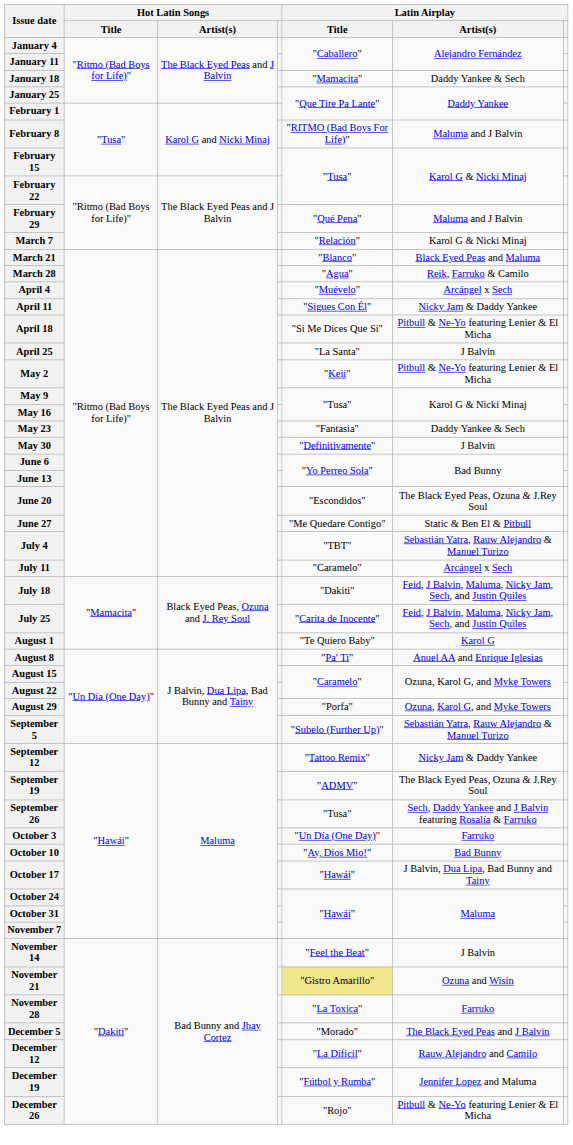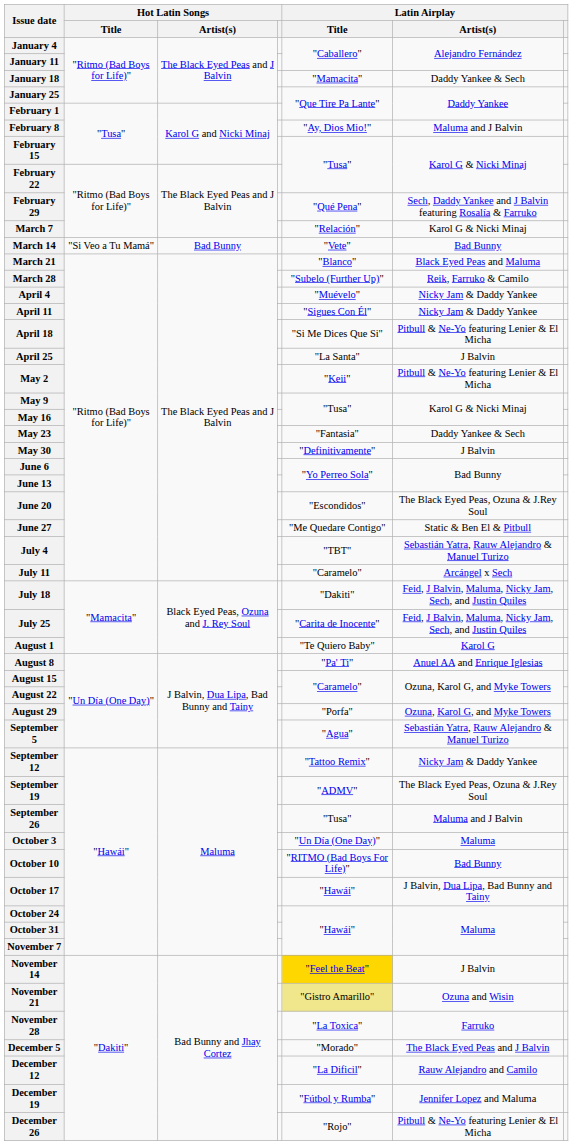 <table class="wikitable plainrowheaders" style="text-align:center">
 <tr>
 <th scope=col rowspan=2>Issue date</th>
 <th scope=col colspan=3>Hot Latin Songs</th>
 <th scope=col colspan=3>Latin Airplay</th>
 </tr>
 <tr>
 <th scope=col>Title</th>
 <th scope=col>Artist(s)</th>
 <th scope=col></th>
 <th scope=col>Title</th>
 <th scope=col>Artist(s)</th>
 <th scope=col></th>
 </tr>
 <tr>
 <th scope="row">January 4</th>
 <td rowspan="4">"<a href='#'>Ritmo (Bad Boys for Life)</a>"</td>
 <td rowspan="4"><a href='#'>The Black Eyed Peas</a> and <a href='#'>J Balvin</a></td>
 <td></td>
 <td rowspan="2">"<a href='#'>Caballero</a>"</td>
 <td rowspan="2"><a href='#'>Alejandro Fernández</a></td>
 <td></td>
 </tr>
 <tr>
 <th scope="row">January 11</th>
 <td></td>
 <td></td>
 </tr>
 <tr>
 <th scope="row">January 18</th>
 <td></td>
 <td>"<a href='#'>Mamacita</a>"</td>
 <td>Daddy Yankee & Sech</td>
 <td style="text-align: center;"></td>
 </tr>
 <tr>
 <th scope="row">January 25</th>
 <td></td>
 <td rowspan="2">"<a href='#'>Que Tire Pa Lante</a>"</td>
 <td rowspan="2"><a href='#'>Daddy Yankee</a></td>
 <td style="text-align: center;"></td>
 </tr>
 <tr>
 <th scope="row">February 1</th>
 <td rowspan="3">"<a href='#'>Tusa</a>"</td>
 <td rowspan="3"><a href='#'>Karol G</a> and <a href='#'>Nicki Minaj</a></td>
 <td></td>
 <td></td>
 </tr>
 <tr>
 <th scope="row">February 8</th>
 <td></td>
-<td>"<a href='#'>RITMO (Bad Boys For Life)</a>"</td>
+<td>"<a href='#'>Ay, Dios Mio!</a>"</td>
 <td><a href='#'>Maluma</a> and J Balvin</td>
 <td style="text-align: center;"></td>
 </tr>
 <tr>
 <th scope="row">February 15</th>
 <td></td>
 <td rowspan="2">"<a href='#'>Tusa</a>"</td>
 <td rowspan="2"><a href='#'>Karol G</a> & <a href='#'>Nicki Minaj</a></td>
 <td style="text-align: center;"></td>
 </tr>
 <tr>
 <th scope="row">February 22</th>
 <td rowspan="3">"Ritmo (Bad Boys for Life)"</td>
 <td rowspan="3">The Black Eyed Peas and J Balvin</td>
 <td></td>
 <td style="text-align: center;"></td>
 </tr>
 <tr>
 <th scope="row">February 29</th>
 <td></td>
 <td>"<a href='#'>Qué Pena</a>"</td>
-<td><a href='#'>Maluma</a> and J Balvin</td>
+<td><a href='#'>Sech</a>, <a href='#'>Daddy Yankee</a> and <a href='#'>J Balvin</a> featuring <a href='#'>Rosalía</a> & <a href='#'>Farruko</a></td>
 <td style="text-align: center;"></td>
 </tr>
 <tr>
 <th scope="row">March 7</th>
 <td></td>
 <td>"<a href='#'>Relación</a>"</td>
 <td>Karol G & Nicki Minaj</td>
+<td style="text-align: center;"></td>
+</tr>
+<tr>
+<th scope="row">March 14</th>
+<td>"Si Veo a Tu Mamá"</td>
+<td><a href='#'>Bad Bunny</a></td>
+<td></td>
+<td>"<a href='#'>Vete</a>"</td>
+<td><a href='#'>Bad Bunny</a></td>
 <td style="text-align: center;"></td>
 </tr>
 <tr>
 <th scope="row">March 21</th>
 <td rowspan="17">"Ritmo (Bad Boys for Life)"</td>
 <td rowspan="17">The Black Eyed Peas and J Balvin</td>
 <td></td>
 <td>"<a href='#'>Blanco</a>"</td>
 <td><a href='#'>Black Eyed Peas</a> and <a href='#'>Maluma</a></td>
 <td style="text-align: center;"></td>
 </tr>
 <tr>
 <th scope="row">March 28</th>
 <td></td>
-<td>"<a href='#'>Agua</a>"</td>
+<td>"<a href='#'>Subelo (Further Up)</a>"</td>
 <td><a href='#'>Reik</a>, <a href='#'>Farruko</a> & Camilo</td>
 <td style="text-align: center;"></td>
 </tr>
 <tr>
 <th scope="row">April 4</th>
 <td></td>
 <td>"<a href='#'>Muévelo</a>"</td>
-<td><a href='#'>Arcángel</a> x <a href='#'>Sech</a></td>
+<td><a href='#'>Nicky Jam</a> & Daddy Yankee</td>
 <td style="text-align: center;"></td>
 </tr>
 <tr>
 <th scope="row">April 11</th>
 <td></td>
 <td>"<a href='#'>Sigues Con Él</a>"</td>
 <td><a href='#'>Nicky Jam</a> & Daddy Yankee</td>
 <td style="text-align: center;"></td>
 </tr>
 <tr>
 <th scope="row">April 18</th>
 <td></td>
 <td>"Si Me Dices Que Si"</td>
 <td><a href='#'>Pitbull</a> & <a href='#'>Ne-Yo</a> featuring Lenier & El Micha</td>
 <td style="text-align: center;"></td>
 </tr>
 <tr>
 <th scope="row">April 25</th>
 <td></td>
 <td>"La Santa"</td>
 <td>J Balvin</td>
 <td style="text-align: center;"></td>
 </tr>
 <tr>
 <th scope="row">May 2</th>
 <td></td>
 <td>"<a href='#'>Keii</a>"</td>
 <td><a href='#'>Pitbull</a> & <a href='#'>Ne-Yo</a> featuring Lenier & El Micha</td>
 <td style="text-align: center;"></td>
 </tr>
 <tr>
 <th scope="row">May 9</th>
 <td></td>
 <td rowspan="2">"Tusa"</td>
 <td rowspan="2">Karol G & Nicki Minaj</td>
 <td style="text-align: center;"></td>
 </tr>
 <tr>
 <th scope="row">May 16</th>
 <td></td>
 <td style="text-align: center;"></td>
 </tr>
 <tr>
 <th scope="row">May 23</th>
 <td></td>
 <td>"Fantasia"</td>
 <td>Daddy Yankee & Sech</td>
 <td style="text-align: center;"></td>
 </tr>
 <tr>
 <th scope="row">May 30</th>
 <td></td>
 <td>"<a href='#'>Definitivamente</a>"</td>
 <td>J Balvin</td>
 <td style="text-align: center;"></td>
 </tr>
 <tr>
 <th scope="row">June 6</th>
 <td></td>
 <td rowspan="2">"<a href='#'>Yo Perreo Sola</a>"</td>
 <td rowspan="2">Bad Bunny</td>
 <td style="text-align: center;"></td>
 </tr>
 <tr>
 <th scope="row">June 13</th>
 <td></td>
 <td style="text-align: center;"></td>
 </tr>
 <tr>
 <th scope="row">June 20</th>
 <td></td>
 <td>"Escondidos"</td>
 <td>The Black Eyed Peas, Ozuna & J.Rey Soul</td>
 <td style="text-align: center;"></td>
 </tr>
 <tr>
 <th scope="row">June 27</th>
 <td></td>
 <td>"Me Quedare Contigo"</td>
 <td>Static & Ben El & <a href='#'>Pitbull</a></td>
 <td style="text-align: center;"></td>
 </tr>
 <tr>
 <th scope="row">July 4</th>
 <td></td>
 <td>"TBT"</td>
 <td><a href='#'>Sebastián Yatra</a>, <a href='#'>Rauw Alejandro</a> & <a href='#'>Manuel Turizo</a></td>
 <td style="text-align: center;"></td>
 </tr>
 <tr>
 <th scope="row">July 11</th>
 <td></td>
 <td>"Caramelo"</td>
 <td><a href='#'>Arcángel</a> x <a href='#'>Sech</a></td>
 <td style="text-align: center;"></td>
 </tr>
 <tr>
 <th scope="row">July 18</th>
 <td rowspan="3">"<a href='#'>Mamacita</a>"</td>
 <td rowspan="3">Black Eyed Peas, <a href='#'>Ozuna</a> and <a href='#'>J. Rey Soul</a></td>
 <td></td>
 <td>"Dakiti"</td>
 <td><a href='#'>Feid</a>, <a href='#'>J Balvin</a>, <a href='#'>Maluma</a>, <a href='#'>Nicky Jam</a>, <a href='#'>Sech</a>, and <a href='#'>Justin Quiles</a></td>
 <td style="text-align: center;"></td>
 </tr>
 <tr>
 <th scope="row">July 25</th>
 <td></td>
 <td>"<a href='#'>Carita de Inocente</a>"</td>
 <td><a href='#'>Feid</a>, <a href='#'>J Balvin</a>, <a href='#'>Maluma</a>, <a href='#'>Nicky Jam</a>, <a href='#'>Sech</a>, and <a href='#'>Justin Quiles</a></td>
 <td></td>
 </tr>
 <tr>
 <th scope="row">August 1</th>
 <td></td>
 <td>"Te Quiero Baby"</td>
 <td><a href='#'>Karol G</a></td>
 <td></td>
 </tr>
 <tr>
 <th scope="row">August 8</th>
 <td rowspan="5">"<a href='#'>Un Día (One Day)</a>"</td>
 <td rowspan="5">J Balvin, <a href='#'>Dua Lipa</a>, Bad Bunny and <a href='#'>Tainy</a></td>
 <td></td>
 <td>"<a href='#'>Pa' Ti</a>"</td>
 <td><a href='#'>Anuel AA</a> and <a href='#'>Enrique Iglesias</a></td>
 <td></td>
 </tr>
 <tr>
 <th scope="row">August 15</th>
 <td></td>
 <td rowspan="2">"<a href='#'>Caramelo</a>"</td>
 <td rowspan="2">Ozuna, Karol G, and <a href='#'>Myke Towers</a></td>
 <td></td>
 </tr>
 <tr>
 <th scope="row">August 22</th>
 <td></td>
 <td></td>
 </tr>
 <tr>
 <th scope="row">August 29</th>
 <td></td>
 <td>"Porfa"</td>
 <td><a href='#'>Ozuna</a>, <a href='#'>Karol G</a>, and <a href='#'>Myke Towers</a></td>
 <td></td>
 </tr>
 <tr>
 <th scope="row">September 5</th>
 <td></td>
-<td>"<a href='#'>Subelo (Further Up)</a>"</td>
+<td>"<a href='#'>Agua</a>"</td>
 <td><a href='#'>Sebastián Yatra</a>, <a href='#'>Rauw Alejandro</a> & <a href='#'>Manuel Turizo</a></td>
 <td></td>
 </tr>
 <tr>
 <th scope="row">September 12</th>
 <td rowspan="9">"<a href='#'>Hawái</a>"</td>
 <td rowspan="9"><a href='#'>Maluma</a></td>
 <td></td>
 <td>"<a href='#'>Tattoo Remix</a>"</td>
 <td><a href='#'>Nicky Jam</a> & Daddy Yankee</td>
 <td></td>
 </tr>
 <tr>
 <th scope="row">September 19</th>
 <td></td>
 <td>"<a href='#'>ADMV</a>"</td>
 <td>The Black Eyed Peas, Ozuna & J.Rey Soul</td>
 <td></td>
 </tr>
 <tr>
 <th scope="row">September 26</th>
 <td></td>
 <td>"Tusa"</td>
-<td><a href='#'>Sech</a>, <a href='#'>Daddy Yankee</a> and <a href='#'>J Balvin</a> featuring <a href='#'>Rosalía</a> & <a href='#'>Farruko</a></td>
+<td><a href='#'>Maluma</a> and J Balvin</td>
 <td></td>
 </tr>
 <tr>
 <th scope="row">October 3</th>
 <td></td>
 <td>"<a href='#'>Un Día (One Day)</a>"</td>
-<td><a href='#'>Farruko</a></td>
+<td><a href='#'>Maluma</a></td>
 <td></td>
 </tr>
 <tr>
 <th scope="row">October 10</th>
 <td></td>
-<td>"<a href='#'>Ay, Dios Mio!</a>"</td>
+<td>"<a href='#'>RITMO (Bad Boys For Life)</a>"</td>
 <td><a href='#'>Bad Bunny</a></td>
 <td></td>
 </tr>
 <tr>
 <th scope="row">October 17</th>
 <td></td>
 <td>"<a href='#'>Hawái</a>"</td>
 <td>J Balvin, <a href='#'>Dua Lipa</a>, Bad Bunny and <a href='#'>Tainy</a></td>
 <td></td>
 </tr>
 <tr>
 <th scope="row">October 24</th>
 <td></td>
 <td rowspan="3">"<a href='#'>Hawái</a>"</td>
 <td rowspan="3"><a href='#'>Maluma</a></td>
 <td></td>
 </tr>
 <tr>
 <th scope="row">October 31</th>
 <td></td>
 <td></td>
 </tr>
 <tr>
 <th scope="row">November 7</th>
 <td></td>
 <td></td>
 </tr>
 <tr>
 <th scope="row">November 14</th>
 <td rowspan="7">"<a href='#'>Dakiti</a>"</td>
 <td rowspan="7">Bad Bunny and <a href='#'>Jhay Cortez</a></td>
 <td></td>
-<td>"<a href='#'>Feel the Beat</a>"</td>
+<td style="background: gold;">"<a href='#'>Feel the Beat</a>"</td>
 <td>J Balvin</td>
 <td></td>
 </tr>
 <tr>
 <th scope="row">November 21</th>
 <td></td>
 <td style="background: khaki;">"Gistro Amarillo"</td>
 <td><a href='#'>Ozuna</a> and <a href='#'>Wisin</a></td>
 <td></td>
 </tr>
 <tr>
 <th scope="row">November 28</th>
 <td></td>
 <td>"<a href='#'>La Toxica</a>"</td>
 <td><a href='#'>Farruko</a></td>
 <td></td>
 </tr>
 <tr>
 <th scope="row">December 5</th>
 <td></td>
 <td>"Morado"</td>
 <td><a href='#'>The Black Eyed Peas</a> and <a href='#'>J Balvin</a></td>
 <td></td>
 </tr>
 <tr>
 <th scope="row">December 12</th>
 <td></td>
 <td>"<a href='#'>La Dificil</a>"</td>
 <td><a href='#'>Rauw Alejandro</a> and <a href='#'>Camilo</a></td>
 <td></td>
 </tr>
 <tr>
 <th scope="row">December 19</th>
 <td></td>
 <td>"<a href='#'>Fútbol y Rumba</a>"</td>
 <td><a href='#'>Jennifer Lopez</a> and Maluma</td>
 <td></td>
 </tr>
 <tr>
 <th scope="row">December 26</th>
 <td></td>
 <td>"Rojo"</td>
 <td><a href='#'>Pitbull</a> & <a href='#'>Ne-Yo</a> featuring Lenier & El Micha</td>
 <td></td>
 </tr>
 </table>
